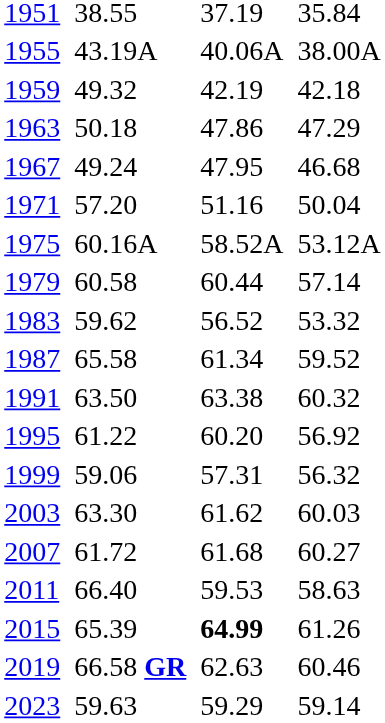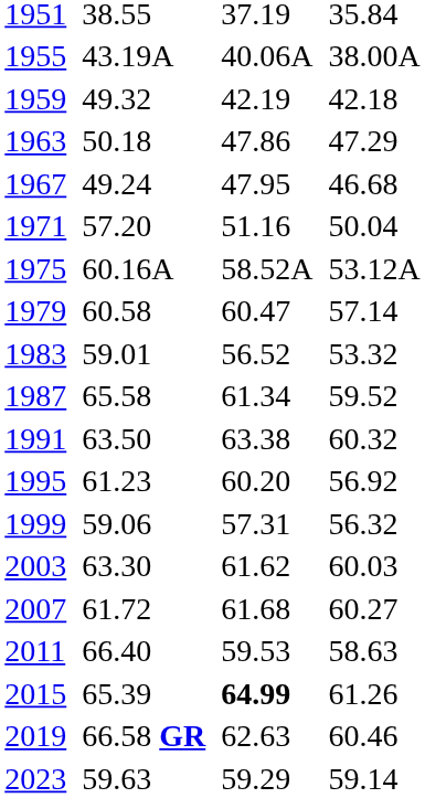 <table>
 <tr valign="top">
 <td><a href='#'>1951</a><br></td>
 <td></td>
 <td>38.55</td>
 <td></td>
 <td>37.19</td>
 <td></td>
 <td>35.84</td>
 </tr>
 <tr valign="top">
 <td><a href='#'>1955</a><br></td>
 <td></td>
 <td>43.19A</td>
 <td></td>
 <td>40.06A</td>
 <td></td>
 <td>38.00A</td>
 </tr>
 <tr valign="top">
 <td><a href='#'>1959</a><br></td>
 <td></td>
 <td>49.32</td>
 <td></td>
 <td>42.19</td>
 <td></td>
 <td>42.18</td>
 </tr>
 <tr valign="top">
 <td><a href='#'>1963</a><br></td>
 <td></td>
 <td>50.18</td>
 <td></td>
 <td>47.86</td>
 <td></td>
 <td>47.29</td>
 </tr>
 <tr valign="top">
 <td><a href='#'>1967</a><br></td>
 <td></td>
 <td>49.24</td>
 <td></td>
 <td>47.95</td>
 <td></td>
 <td>46.68</td>
 </tr>
 <tr valign="top">
 <td><a href='#'>1971</a><br></td>
 <td></td>
 <td>57.20</td>
 <td></td>
 <td>51.16</td>
 <td></td>
 <td>50.04</td>
 </tr>
 <tr valign="top">
 <td><a href='#'>1975</a><br></td>
 <td></td>
 <td>60.16A</td>
 <td></td>
 <td>58.52A</td>
 <td></td>
 <td>53.12A</td>
 </tr>
 <tr valign="top">
 <td><a href='#'>1979</a><br></td>
 <td></td>
 <td>60.58</td>
 <td></td>
-<td>60.44</td>
+<td>60.47</td>
 <td></td>
 <td>57.14</td>
 </tr>
 <tr valign="top">
 <td><a href='#'>1983</a><br></td>
 <td></td>
-<td>59.62</td>
+<td>59.01</td>
 <td></td>
 <td>56.52</td>
 <td></td>
 <td>53.32</td>
 </tr>
 <tr valign="top">
 <td><a href='#'>1987</a><br></td>
 <td></td>
 <td>65.58</td>
 <td></td>
 <td>61.34</td>
 <td></td>
 <td>59.52</td>
 </tr>
 <tr valign="top">
 <td><a href='#'>1991</a><br></td>
 <td></td>
 <td>63.50</td>
 <td></td>
 <td>63.38</td>
 <td></td>
 <td>60.32</td>
 </tr>
 <tr valign="top">
 <td><a href='#'>1995</a><br></td>
 <td></td>
-<td>61.22</td>
+<td>61.23</td>
 <td></td>
 <td>60.20</td>
 <td></td>
 <td>56.92</td>
 </tr>
 <tr valign="top">
 <td><a href='#'>1999</a><br></td>
 <td></td>
 <td>59.06</td>
 <td></td>
 <td>57.31</td>
 <td></td>
 <td>56.32</td>
 </tr>
 <tr valign="top">
 <td><a href='#'>2003</a><br></td>
 <td></td>
 <td>63.30</td>
 <td></td>
 <td>61.62</td>
 <td></td>
 <td>60.03</td>
 </tr>
 <tr valign="top">
 <td><a href='#'>2007</a><br></td>
 <td></td>
 <td>61.72</td>
 <td></td>
 <td>61.68</td>
 <td></td>
 <td>60.27</td>
 </tr>
 <tr valign="top">
 <td><a href='#'>2011</a><br></td>
 <td></td>
 <td>66.40</td>
 <td></td>
 <td>59.53</td>
 <td></td>
 <td>58.63</td>
 </tr>
 <tr valign="top">
 <td><a href='#'>2015</a><br></td>
 <td></td>
 <td>65.39</td>
 <td></td>
 <td><strong>64.99</strong></td>
 <td></td>
 <td>61.26</td>
 </tr>
 <tr valign="top">
 <td><a href='#'>2019</a><br></td>
 <td></td>
 <td>66.58 <strong><a href='#'>GR</a></strong></td>
 <td></td>
 <td>62.63</td>
 <td></td>
 <td>60.46</td>
 </tr>
 <tr valign="top">
 <td><a href='#'>2023</a><br></td>
 <td></td>
 <td>59.63</td>
 <td></td>
 <td>59.29</td>
 <td></td>
 <td>59.14</td>
 </tr>
 </table>
